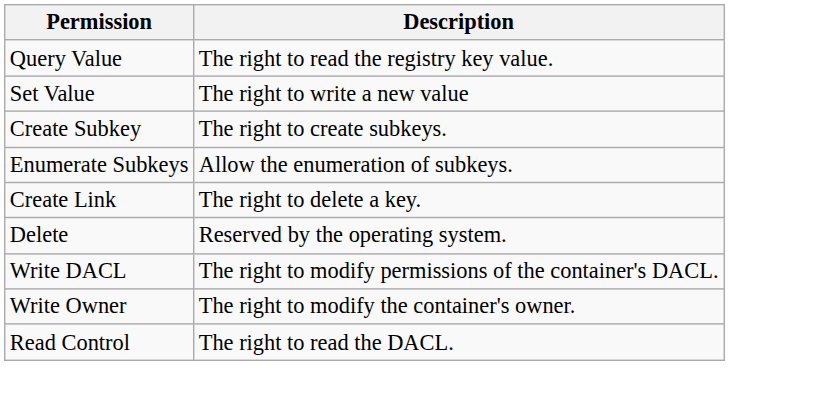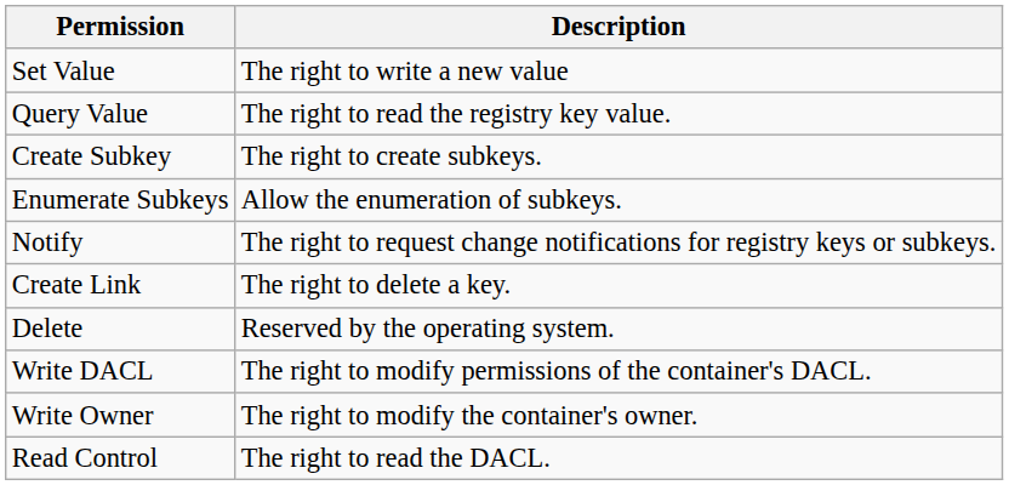 <table class=wikitable>
 <tr>
 <th>Permission</th>
 <th>Description</th>
 </tr>
 <tr>
+<td>Set Value</td>
+<td>The right to write a new value</td>
+</tr>
+<tr>
 <td>Query Value</td>
 <td>The right to read the registry key value.</td>
-</tr>
-<tr>
-<td>Set Value</td>
-<td>The right to write a new value</td>
 </tr>
 <tr>
 <td>Create Subkey</td>
 <td>The right to create subkeys.</td>
 </tr>
 <tr>
 <td>Enumerate Subkeys</td>
 <td>Allow the enumeration of subkeys.</td>
+</tr>
+<tr>
+<td>Notify</td>
+<td>The right to request change notifications for registry keys or subkeys.</td>
 </tr>
 <tr>
 <td>Create Link</td>
 <td>The right to delete a key.</td>
 </tr>
 <tr>
 <td>Delete</td>
 <td>Reserved by the operating system.</td>
 </tr>
 <tr>
 <td>Write DACL</td>
 <td>The right to modify permissions of the container's DACL.</td>
 </tr>
 <tr>
 <td>Write Owner</td>
 <td>The right to modify the container's owner.</td>
 </tr>
 <tr>
 <td>Read Control</td>
 <td>The right to read the DACL.</td>
 </tr>
 </table>
